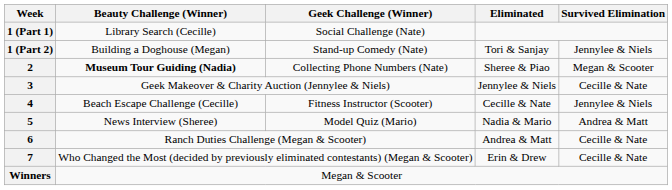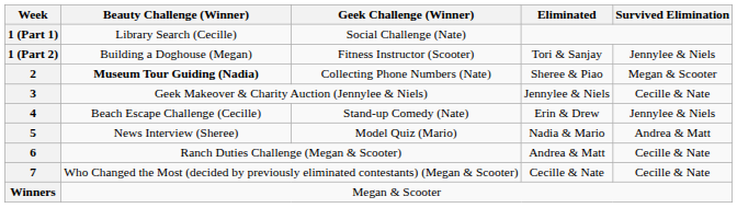 <table class="wikitable" style="text-align: center">
 <tr>
 <th>Week</th>
 <th>Beauty Challenge (Winner)</th>
 <th>Geek Challenge (Winner)</th>
 <th>Eliminated</th>
 <th>Survived Elimination</th>
 </tr>
 <tr>
 <th>1 (Part 1)</th>
 <td>Library Search (Cecille)</td>
 <td>Social Challenge (Nate)</td>
 <td colspan="2"></td>
 </tr>
 <tr>
 <th>1 (Part 2)</th>
 <td>Building a Doghouse (Megan)</td>
-<td>Stand-up Comedy (Nate)</td>
+<td>Fitness Instructor (Scooter)</td>
 <td>Tori & Sanjay</td>
 <td>Jennylee & Niels</td>
 </tr>
 <tr>
 <th>2</th>
 <td><strong>Museum Tour Guiding (Nadia)</strong></td>
 <td>Collecting Phone Numbers (Nate)</td>
 <td>Sheree & Piao</td>
 <td>Megan & Scooter</td>
 </tr>
 <tr>
 <th>3</th>
 <td colspan="2">Geek Makeover & Charity Auction (Jennylee & Niels)</td>
 <td>Jennylee & Niels</td>
 <td>Cecille & Nate</td>
 </tr>
 <tr>
 <th>4</th>
 <td>Beach Escape Challenge (Cecille)</td>
-<td>Fitness Instructor (Scooter)</td>
-<td>Cecille & Nate</td>
+<td>Stand-up Comedy (Nate)</td>
+<td>Erin & Drew</td>
 <td>Jennylee & Niels</td>
 </tr>
 <tr>
 <th>5</th>
 <td>News Interview (Sheree)</td>
 <td>Model Quiz (Mario)</td>
 <td>Nadia & Mario</td>
 <td>Andrea & Matt</td>
 </tr>
 <tr>
 <th>6</th>
 <td colspan="2">Ranch Duties Challenge (Megan & Scooter)</td>
 <td>Andrea & Matt</td>
 <td>Cecille & Nate</td>
 </tr>
 <tr>
 <th>7</th>
 <td colspan="2">Who Changed the Most (decided by previously eliminated contestants) (Megan & Scooter)</td>
-<td>Erin & Drew</td>
+<td>Cecille & Nate</td>
 <td>Cecille & Nate</td>
 </tr>
 <tr>
 <th>Winners</th>
 <td colspan="4">Megan & Scooter</td>
 </tr>
 </table>
